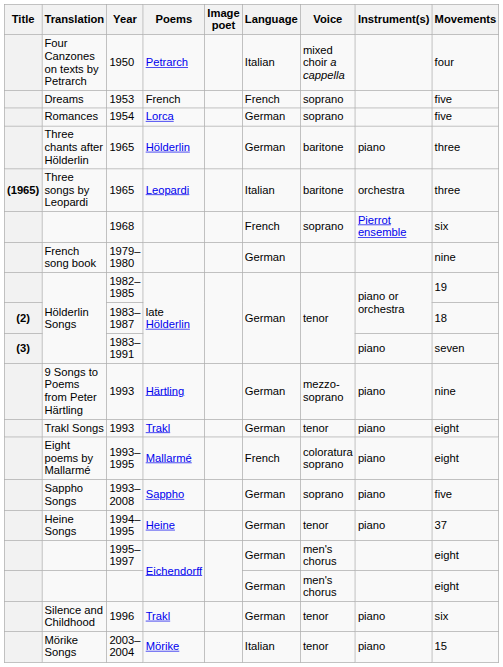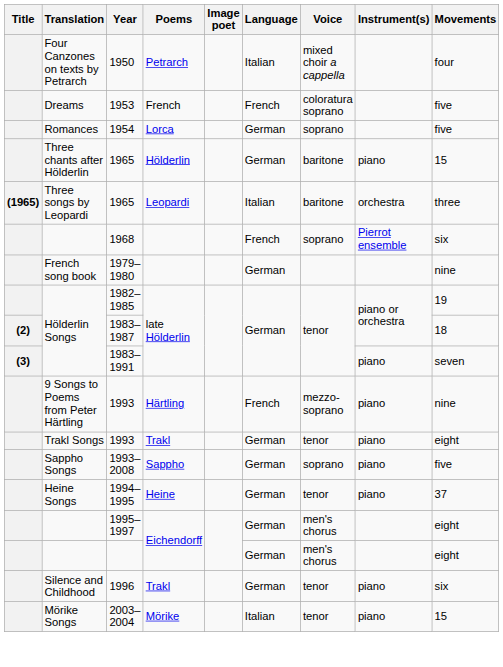 <table class="wikitable plainrowheaders">
 <tr>
 <th scope="col">Title</th>
 <th scope="col">Translation</th>
 <th scope="col">Year</th>
 <th scope="col">Poems</th>
 <th scope="col">Image poet</th>
 <th scope="col">Language</th>
 <th scope="col">Voice</th>
 <th scope="col">Instrument(s)</th>
 <th scope="col">Movements</th>
 </tr>
 <tr id = 1>
 <th scope="row"><em></em></th>
 <td>Four Canzones on texts by Petrarch</td>
 <td>1950</td>
 <td><a href='#'>Petrarch</a></td>
 <td></td>
 <td>Italian</td>
 <td>mixed choir <em>a cappella</em></td>
 <td></td>
 <td>four</td>
 </tr>
 <tr id = 2>
 <th scope="row"><em></em></th>
 <td>Dreams</td>
 <td>1953</td>
 <td>French</td>
 <td></td>
 <td>French</td>
-<td>soprano</td>
+<td>coloratura soprano</td>
 <td></td>
 <td>five</td>
 </tr>
 <tr id = 2>
 <th scope="row"><em></em></th>
 <td>Romances</td>
 <td>1954</td>
 <td><a href='#'>Lorca</a></td>
 <td></td>
 <td>German</td>
 <td>soprano</td>
 <td></td>
 <td>five</td>
 </tr>
 <tr id = 3>
 <th scope="row"><em></em></th>
 <td>Three chants after Hölderlin</td>
 <td>1965</td>
 <td><a href='#'>Hölderlin</a></td>
 <td></td>
 <td>German</td>
 <td>baritone</td>
 <td>piano</td>
-<td>three</td>
+<td>15</td>
 </tr>
 <tr id = 4>
 <th scope="row"><em></em> (1965)</th>
 <td>Three songs by Leopardi</td>
 <td>1965</td>
 <td><a href='#'>Leopardi</a></td>
 <td></td>
 <td>Italian</td>
 <td>baritone</td>
 <td>orchestra</td>
 <td>three</td>
 </tr>
 <tr id = 5>
 <th scope="row"><em></em></th>
 <td></td>
 <td>1968</td>
 <td></td>
 <td></td>
 <td>French</td>
 <td>soprano</td>
 <td><a href='#'>Pierrot ensemble</a></td>
 <td>six</td>
 </tr>
 <tr id = 6>
 <th scope="row"><em></em></th>
 <td>French song book</td>
 <td>1979–1980</td>
 <td></td>
 <td></td>
 <td>German</td>
 <td></td>
 <td></td>
 <td>nine</td>
 </tr>
 <tr id = 7>
 <th scope="row"></th>
 <td rowspan=3>Hölderlin Songs</td>
 <td>1982–1985</td>
 <td rowspan=3>late <a href='#'>Hölderlin</a></td>
 <td rowspan=3></td>
 <td rowspan=3>German</td>
 <td rowspan=3>tenor</td>
 <td rowspan=2>piano or orchestra</td>
 <td>19</td>
 </tr>
 <tr id = 8>
 <th scope="row"><em></em> (2)</th>
 <td>1983–1987</td>
 <td>18</td>
 </tr>
 <tr id = 9>
 <th scope="row"><em></em> (3)</th>
 <td>1983–1991</td>
 <td>piano</td>
 <td>seven</td>
 </tr>
 <tr id = 10>
 <th scope="row"><em></em></th>
 <td>9 Songs to Poems from Peter Härtling</td>
 <td>1993</td>
 <td><a href='#'>Härtling</a></td>
 <td></td>
-<td>German</td>
+<td>French</td>
 <td>mezzo-soprano</td>
 <td>piano</td>
 <td>nine</td>
 </tr>
 <tr id = 11>
 <th scope="row"><em></em></th>
 <td>Trakl Songs</td>
 <td>1993</td>
 <td><a href='#'>Trakl</a></td>
 <td></td>
 <td>German</td>
 <td>tenor</td>
-<td>piano</td>
-<td>eight</td>
-</tr>
-<tr id = 12>
-<th scope="row"><em></em></th>
-<td>Eight poems by Mallarmé</td>
-<td>1993–1995</td>
-<td><a href='#'>Mallarmé</a></td>
-<td></td>
-<td>French</td>
-<td>coloratura soprano</td>
 <td>piano</td>
 <td>eight</td>
 </tr>
 <tr id = 13>
 <th scope="row"><em></em></th>
 <td>Sappho Songs</td>
 <td>1993–2008</td>
 <td><a href='#'>Sappho</a></td>
 <td></td>
 <td>German</td>
 <td>soprano</td>
 <td>piano</td>
 <td>five</td>
 </tr>
 <tr id = 14>
 <th scope="row"><em></em></th>
 <td>Heine Songs</td>
 <td>1994–1995</td>
 <td><a href='#'>Heine</a></td>
 <td></td>
 <td>German</td>
 <td>tenor</td>
 <td>piano</td>
 <td>37</td>
 </tr>
 <tr id = 15>
 <th scope="row"><em></em></th>
 <td></td>
 <td>1995–1997</td>
 <td rowspan=2><a href='#'>Eichendorff</a></td>
 <td rowspan=2></td>
 <td>German</td>
 <td>men's chorus</td>
 <td></td>
 <td>eight</td>
 </tr>
 <tr id = 16>
 <th scope="row"><em></em></th>
 <td></td>
 <td></td>
 <td>German</td>
 <td>men's chorus</td>
 <td></td>
 <td>eight</td>
 </tr>
 <tr id = 17>
 <th scope="row"><em></em></th>
 <td>Silence and Childhood</td>
 <td>1996</td>
 <td><a href='#'>Trakl</a></td>
 <td></td>
 <td>German</td>
 <td>tenor</td>
 <td>piano</td>
 <td>six</td>
 </tr>
 <tr id = 18>
 <th scope="row"><em></em></th>
 <td>Mörike Songs</td>
 <td>2003–2004</td>
 <td><a href='#'>Mörike</a></td>
 <td></td>
 <td>Italian</td>
 <td>tenor</td>
 <td>piano</td>
 <td>15</td>
 </tr>
 </table>
